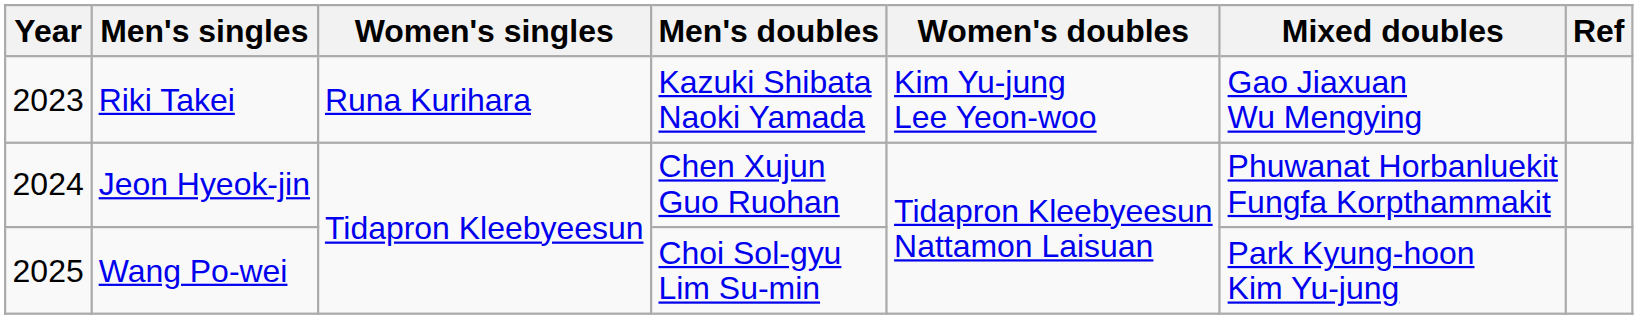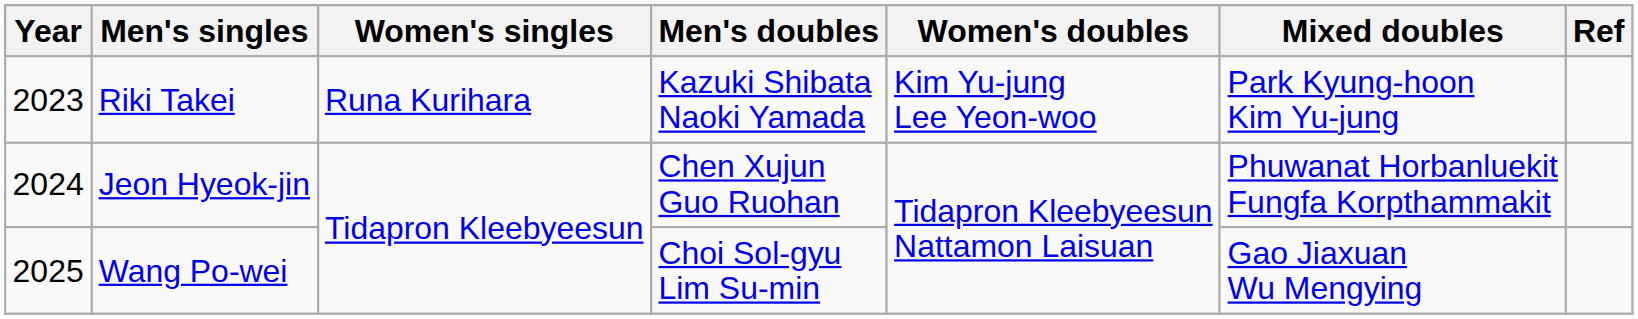 <table class=wikitable style="font-size:90%;">
 <tr>
 <th>Year</th>
 <th>Men's singles</th>
 <th>Women's singles</th>
 <th>Men's doubles</th>
 <th>Women's doubles</th>
 <th>Mixed doubles</th>
 <th>Ref</th>
 </tr>
 <tr>
 <td>2023</td>
 <td> <a href='#'>Riki Takei</a></td>
 <td> <a href='#'>Runa Kurihara</a></td>
 <td> <a href='#'>Kazuki Shibata</a><br> <a href='#'>Naoki Yamada</a></td>
 <td> <a href='#'>Kim Yu-jung</a><br> <a href='#'>Lee Yeon-woo</a></td>
-<td> <a href='#'>Gao Jiaxuan</a><br> <a href='#'>Wu Mengying</a></td>
+<td> <a href='#'>Park Kyung-hoon</a><br> <a href='#'>Kim Yu-jung</a></td>
 <td></td>
 </tr>
 <tr>
 <td>2024</td>
 <td> <a href='#'>Jeon Hyeok-jin</a></td>
 <td rowspan="2"> <a href='#'>Tidapron Kleebyeesun</a></td>
 <td> <a href='#'>Chen Xujun</a><br> <a href='#'>Guo Ruohan</a></td>
 <td rowspan="2"> <a href='#'>Tidapron Kleebyeesun</a><br> <a href='#'>Nattamon Laisuan</a></td>
 <td> <a href='#'>Phuwanat Horbanluekit</a><br> <a href='#'>Fungfa Korpthammakit</a></td>
 <td></td>
 </tr>
 <tr>
 <td>2025</td>
 <td> <a href='#'>Wang Po-wei</a></td>
 <td> <a href='#'>Choi Sol-gyu</a><br> <a href='#'>Lim Su-min</a></td>
-<td> <a href='#'>Park Kyung-hoon</a><br> <a href='#'>Kim Yu-jung</a></td>
+<td> <a href='#'>Gao Jiaxuan</a><br> <a href='#'>Wu Mengying</a></td>
 <td></td>
 </tr>
 </table>
